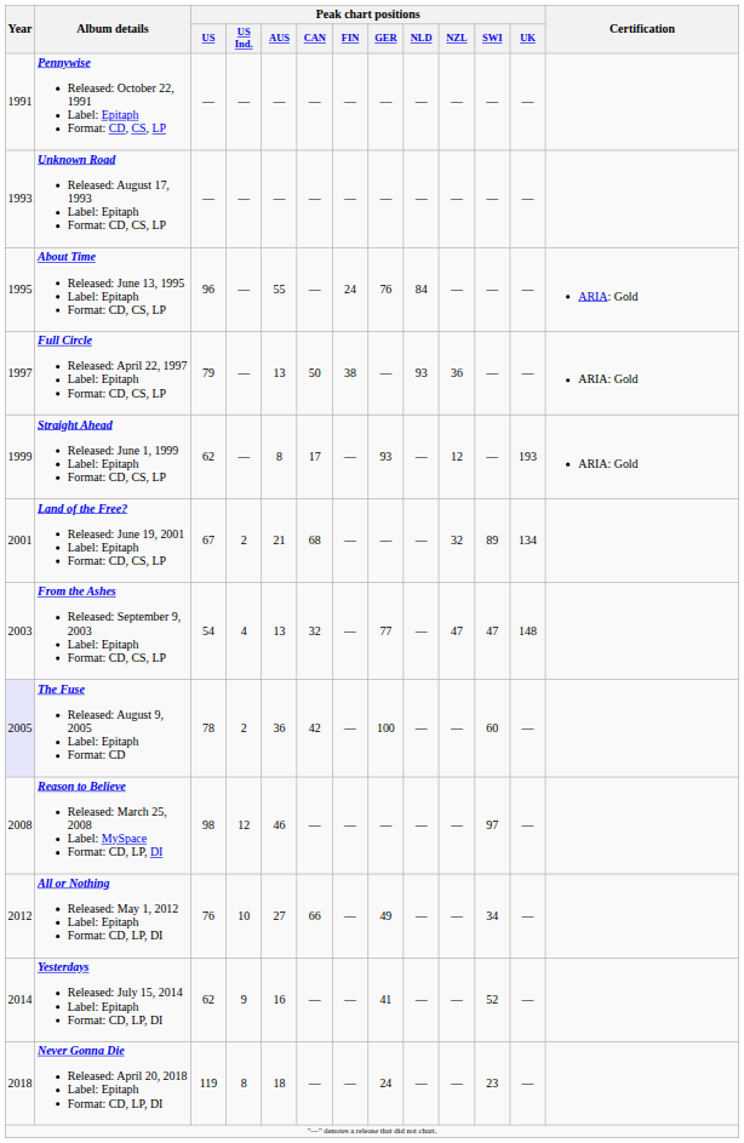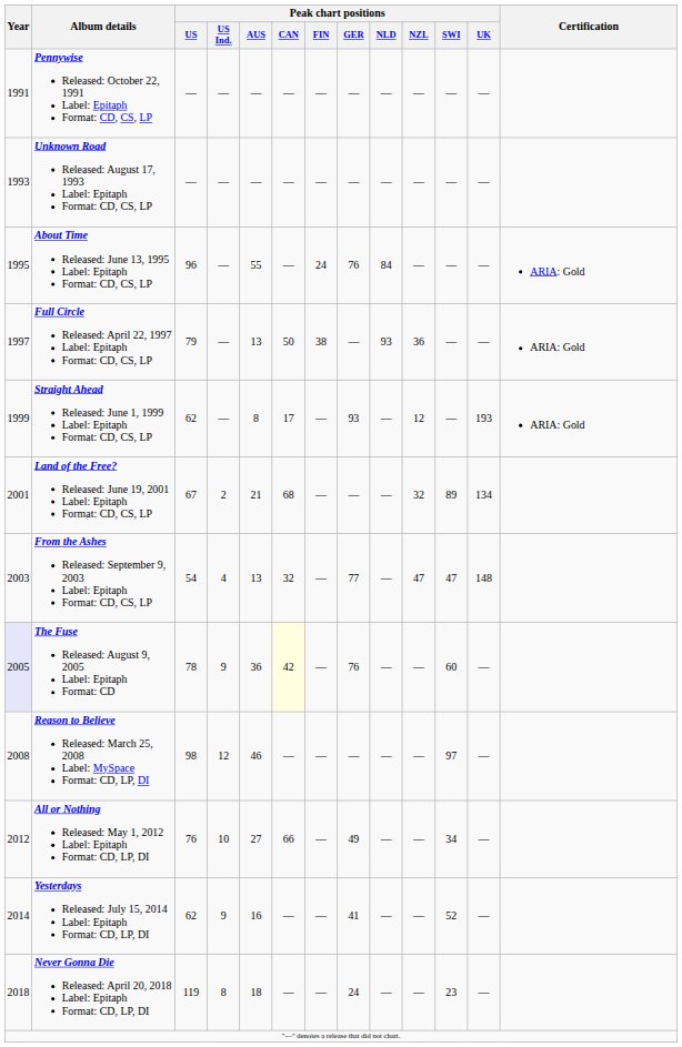 <table class="wikitable">
 <tr>
 <th rowspan="2" width="30">Year</th>
 <th rowspan="2" width="200">Album details</th>
 <th colspan="10">Peak chart positions</th>
 <th rowspan="2" width="250">Certification</th>
 </tr>
 <tr>
 <th style="width:3em;font-size:85%"><a href='#'>US</a><br></th>
 <th style="width:3em;font-size:85%"><a href='#'>US<br>Ind.</a><br></th>
 <th style="width:3em;font-size:85%"><a href='#'>AUS</a><br></th>
 <th style="width:3em;font-size:85%"><a href='#'>CAN</a><br></th>
 <th style="width:3em;font-size:85%"><a href='#'>FIN</a><br></th>
 <th style="width:3em;font-size:85%"><a href='#'>GER</a><br></th>
 <th style="width:3em;font-size:85%"><a href='#'>NLD</a><br></th>
 <th style="width:3em;font-size:85%"><a href='#'>NZL</a><br></th>
 <th style="width:3em;font-size:85%"><a href='#'>SWI</a><br></th>
 <th style="width:3em;font-size:85%"><a href='#'>UK</a></th>
 </tr>
 <tr>
 <td>1991</td>
 <td><strong><em><a href='#'>Pennywise</a></em></strong><br><ul><li>Released: October 22, 1991</li><li>Label: <a href='#'>Epitaph</a></li><li>Format: <a href='#'>CD</a>, <a href='#'>CS</a>, <a href='#'>LP</a></li></ul></td>
 <td align="center">—</td>
 <td align="center">—</td>
 <td align="center">—</td>
 <td align="center">—</td>
 <td align="center">—</td>
 <td align="center">—</td>
 <td align="center">—</td>
 <td align="center">—</td>
 <td align="center">—</td>
 <td align="center">—</td>
 <td></td>
 </tr>
 <tr>
 <td>1993</td>
 <td><strong><em><a href='#'>Unknown Road</a></em></strong><br><ul><li>Released: August 17, 1993</li><li>Label: Epitaph</li><li>Format: CD, CS, LP</li></ul></td>
 <td align="center">—</td>
 <td align="center">—</td>
 <td align="center">—</td>
 <td align="center">—</td>
 <td align="center">—</td>
 <td align="center">—</td>
 <td align="center">—</td>
 <td align="center">—</td>
 <td align="center">—</td>
 <td align="center">—</td>
 <td></td>
 </tr>
 <tr>
 <td>1995</td>
 <td><strong><em><a href='#'>About Time</a></em></strong><br><ul><li>Released: June 13, 1995</li><li>Label: Epitaph</li><li>Format: CD, CS, LP</li></ul></td>
 <td align="center">96</td>
 <td align="center">—</td>
 <td align="center">55</td>
 <td align="center">—</td>
 <td align="center">24</td>
 <td align="center">76</td>
 <td align="center">84</td>
 <td align="center">—</td>
 <td align="center">—</td>
 <td align="center">—</td>
 <td><br><ul><li><a href='#'>ARIA</a>: Gold</li></ul></td>
 </tr>
 <tr>
 <td>1997</td>
 <td><strong><em><a href='#'>Full Circle</a></em></strong><br><ul><li>Released: April 22, 1997</li><li>Label: Epitaph</li><li>Format: CD, CS, LP</li></ul></td>
 <td align="center">79</td>
 <td align="center">—</td>
 <td align="center">13</td>
 <td align="center">50</td>
 <td align="center">38</td>
 <td align="center">—</td>
 <td align="center">93</td>
 <td align="center">36</td>
 <td align="center">—</td>
 <td align="center">—</td>
 <td><br><ul><li>ARIA: Gold</li></ul></td>
 </tr>
 <tr>
 <td>1999</td>
 <td><strong><em><a href='#'>Straight Ahead</a></em></strong><br><ul><li>Released: June 1, 1999</li><li>Label: Epitaph</li><li>Format: CD, CS, LP</li></ul></td>
 <td align="center">62</td>
 <td align="center">—</td>
 <td align="center">8</td>
 <td align="center">17</td>
 <td align="center">—</td>
 <td align="center">93</td>
 <td align="center">—</td>
 <td align="center">12</td>
 <td align="center">—</td>
 <td align="center">193</td>
 <td><br><ul><li>ARIA: Gold</li></ul></td>
 </tr>
 <tr>
 <td>2001</td>
 <td><strong><em><a href='#'>Land of the Free?</a></em></strong><br><ul><li>Released: June 19, 2001</li><li>Label: Epitaph</li><li>Format: CD, CS, LP</li></ul></td>
 <td align="center">67</td>
 <td align="center">2</td>
 <td align="center">21</td>
 <td align="center">68</td>
 <td align="center">—</td>
 <td align="center">—</td>
 <td align="center">—</td>
 <td align="center">32</td>
 <td align="center">89</td>
 <td align="center">134</td>
 <td></td>
 </tr>
 <tr>
 <td>2003</td>
 <td><strong><em><a href='#'>From the Ashes</a></em></strong><br><ul><li>Released: September 9, 2003</li><li>Label: Epitaph</li><li>Format: CD, CS, LP</li></ul></td>
 <td align="center">54</td>
 <td align="center">4</td>
 <td align="center">13</td>
 <td align="center">32</td>
 <td align="center">—</td>
 <td align="center">77</td>
 <td align="center">—</td>
 <td align="center">47</td>
 <td align="center">47</td>
 <td align="center">148</td>
 <td></td>
 </tr>
 <tr>
 <td style="background: lavender;">2005</td>
 <td><strong><em><a href='#'>The Fuse</a></em></strong><br><ul><li>Released: August 9, 2005</li><li>Label: Epitaph</li><li>Format: CD </li></ul></td>
 <td align="center">78</td>
-<td align="center">2</td>
+<td align="center">9</td>
 <td align="center">36</td>
-<td align="center">42</td>
+<td align="center" style="background: lightyellow;">42</td>
 <td align="center">—</td>
-<td align="center">100</td>
+<td align="center">76</td>
 <td align="center">—</td>
 <td align="center">—</td>
 <td align="center">60</td>
 <td align="center">—</td>
 <td></td>
 </tr>
 <tr>
 <td>2008</td>
 <td><strong><em><a href='#'>Reason to Believe</a></em></strong><br><ul><li>Released: March 25, 2008</li><li>Label: <a href='#'>MySpace</a></li><li>Format: CD, LP, <a href='#'>DI</a></li></ul></td>
 <td align="center">98</td>
 <td align="center">12</td>
 <td align="center">46</td>
 <td align="center">—</td>
 <td align="center">—</td>
 <td align="center">—</td>
 <td align="center">—</td>
 <td align="center">—</td>
 <td align="center">97</td>
 <td align="center">—</td>
 <td></td>
 </tr>
 <tr>
 <td>2012</td>
 <td><strong><em><a href='#'>All or Nothing</a></em></strong><br><ul><li>Released: May 1, 2012</li><li>Label: Epitaph</li><li>Format: CD, LP, DI</li></ul></td>
 <td align="center">76</td>
 <td align="center">10</td>
 <td align="center">27</td>
 <td align="center">66</td>
 <td align="center">—</td>
 <td align="center">49</td>
 <td align="center">—</td>
 <td align="center">—</td>
 <td align="center">34</td>
 <td align="center">—</td>
 <td></td>
 </tr>
 <tr>
 <td>2014</td>
 <td><strong><em><a href='#'>Yesterdays</a></em></strong><br><ul><li>Released: July 15, 2014</li><li>Label: Epitaph</li><li>Format: CD, LP, DI</li></ul></td>
 <td align="center">62</td>
 <td align="center">9</td>
 <td align="center">16</td>
 <td align="center">—</td>
 <td align="center">—</td>
 <td align="center">41</td>
 <td align="center">—</td>
 <td align="center">—</td>
 <td align="center">52</td>
 <td align="center">—</td>
 <td></td>
 </tr>
 <tr>
 <td>2018</td>
 <td><strong><em><a href='#'>Never Gonna Die</a></em></strong><br><ul><li>Released: April 20, 2018</li><li>Label: Epitaph</li><li>Format: CD, LP, DI</li></ul></td>
 <td align="center">119</td>
 <td align="center">8</td>
 <td align="center">18<br></td>
 <td align="center">—</td>
 <td align="center">—</td>
 <td align="center">24</td>
 <td align="center">—</td>
 <td align="center">—</td>
 <td align="center">23</td>
 <td align="center">—</td>
 <td></td>
 </tr>
 <tr>
 <td align="center" colspan="14" style="font-size: 8pt">"—" denotes a release that did not chart.</td>
 </tr>
 </table>
